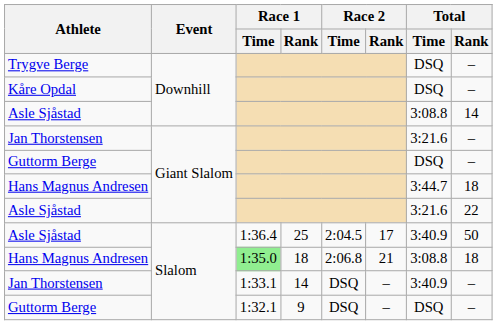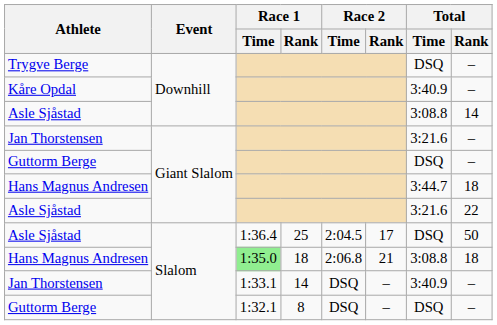 <table class="wikitable" style="font-size:90%">
 <tr>
 <th rowspan="2">Athlete</th>
 <th rowspan="2">Event</th>
 <th colspan="2">Race 1</th>
 <th colspan="2">Race 2</th>
 <th colspan="2">Total</th>
 </tr>
 <tr>
 <th>Time</th>
 <th>Rank</th>
 <th>Time</th>
 <th>Rank</th>
 <th>Time</th>
 <th>Rank</th>
 </tr>
 <tr>
 <td><a href='#'>Trygve Berge</a></td>
 <td rowspan="3">Downhill</td>
 <td colspan="4" bgcolor="wheat"></td>
 <td align="center">DSQ</td>
 <td align="center">–</td>
 </tr>
 <tr>
 <td><a href='#'>Kåre Opdal</a></td>
 <td colspan="4" bgcolor="wheat"></td>
-<td align="center">DSQ</td>
+<td align="center">3:40.9</td>
 <td align="center">–</td>
 </tr>
 <tr>
 <td><a href='#'>Asle Sjåstad</a></td>
 <td colspan="4" bgcolor="wheat"></td>
 <td align="center">3:08.8</td>
 <td align="center">14</td>
 </tr>
 <tr>
 <td><a href='#'>Jan Thorstensen</a></td>
 <td rowspan="4">Giant Slalom</td>
 <td colspan="4" bgcolor="wheat"></td>
 <td align="center">3:21.6</td>
 <td align="center">–</td>
 </tr>
 <tr>
 <td><a href='#'>Guttorm Berge</a></td>
 <td colspan="4" bgcolor="wheat"></td>
 <td align="center">DSQ</td>
 <td align="center">–</td>
 </tr>
 <tr>
 <td><a href='#'>Hans Magnus Andresen</a></td>
 <td colspan="4" bgcolor="wheat"></td>
 <td align="center">3:44.7</td>
 <td align="center">18</td>
 </tr>
 <tr>
 <td><a href='#'>Asle Sjåstad</a></td>
 <td colspan="4" bgcolor="wheat"></td>
 <td align="center">3:21.6</td>
 <td align="center">22</td>
 </tr>
 <tr>
 <td><a href='#'>Asle Sjåstad</a></td>
 <td rowspan="4">Slalom</td>
 <td align="center">1:36.4</td>
 <td align="center">25</td>
 <td align="center">2:04.5</td>
 <td align="center">17</td>
-<td align="center">3:40.9</td>
+<td align="center">DSQ</td>
 <td align="center">50</td>
 </tr>
 <tr>
 <td><a href='#'>Hans Magnus Andresen</a></td>
 <td align="center" style="background: lightgreen;">1:35.0</td>
 <td align="center">18</td>
 <td align="center">2:06.8</td>
 <td align="center">21</td>
 <td align="center">3:08.8</td>
 <td align="center">18</td>
 </tr>
 <tr>
 <td><a href='#'>Jan Thorstensen</a></td>
 <td align="center">1:33.1</td>
 <td align="center">14</td>
 <td align="center">DSQ</td>
 <td align="center">–</td>
 <td align="center">3:40.9</td>
 <td align="center">–</td>
 </tr>
 <tr>
 <td><a href='#'>Guttorm Berge</a></td>
 <td align="center">1:32.1</td>
-<td align="center">9</td>
+<td align="center">8</td>
 <td align="center">DSQ</td>
 <td align="center">–</td>
 <td align="center">DSQ</td>
 <td align="center">–</td>
 </tr>
 </table>
